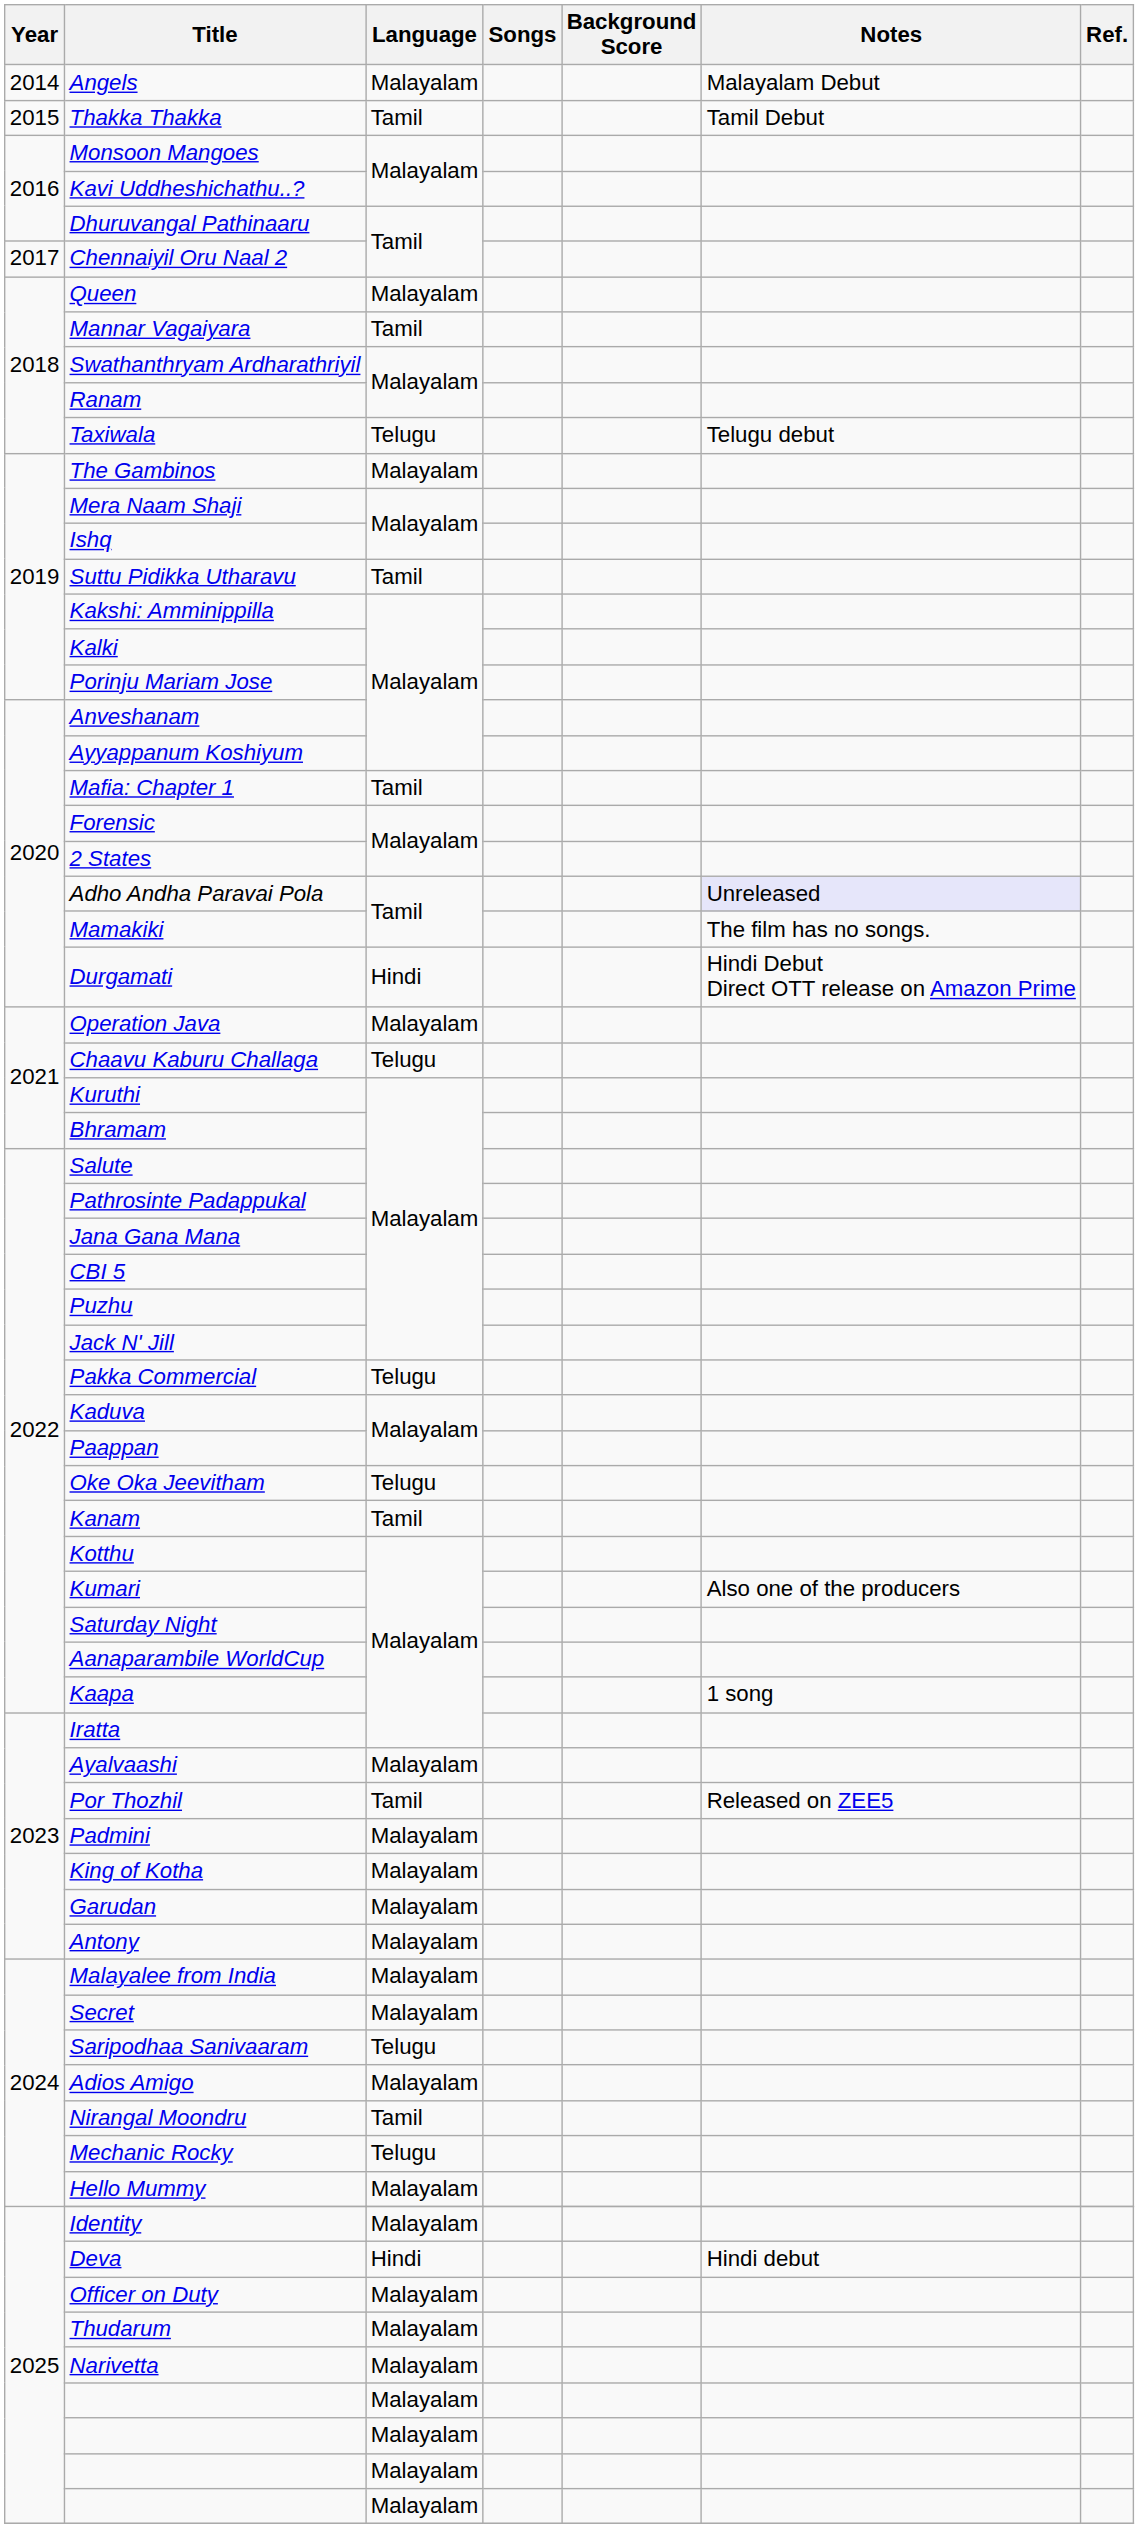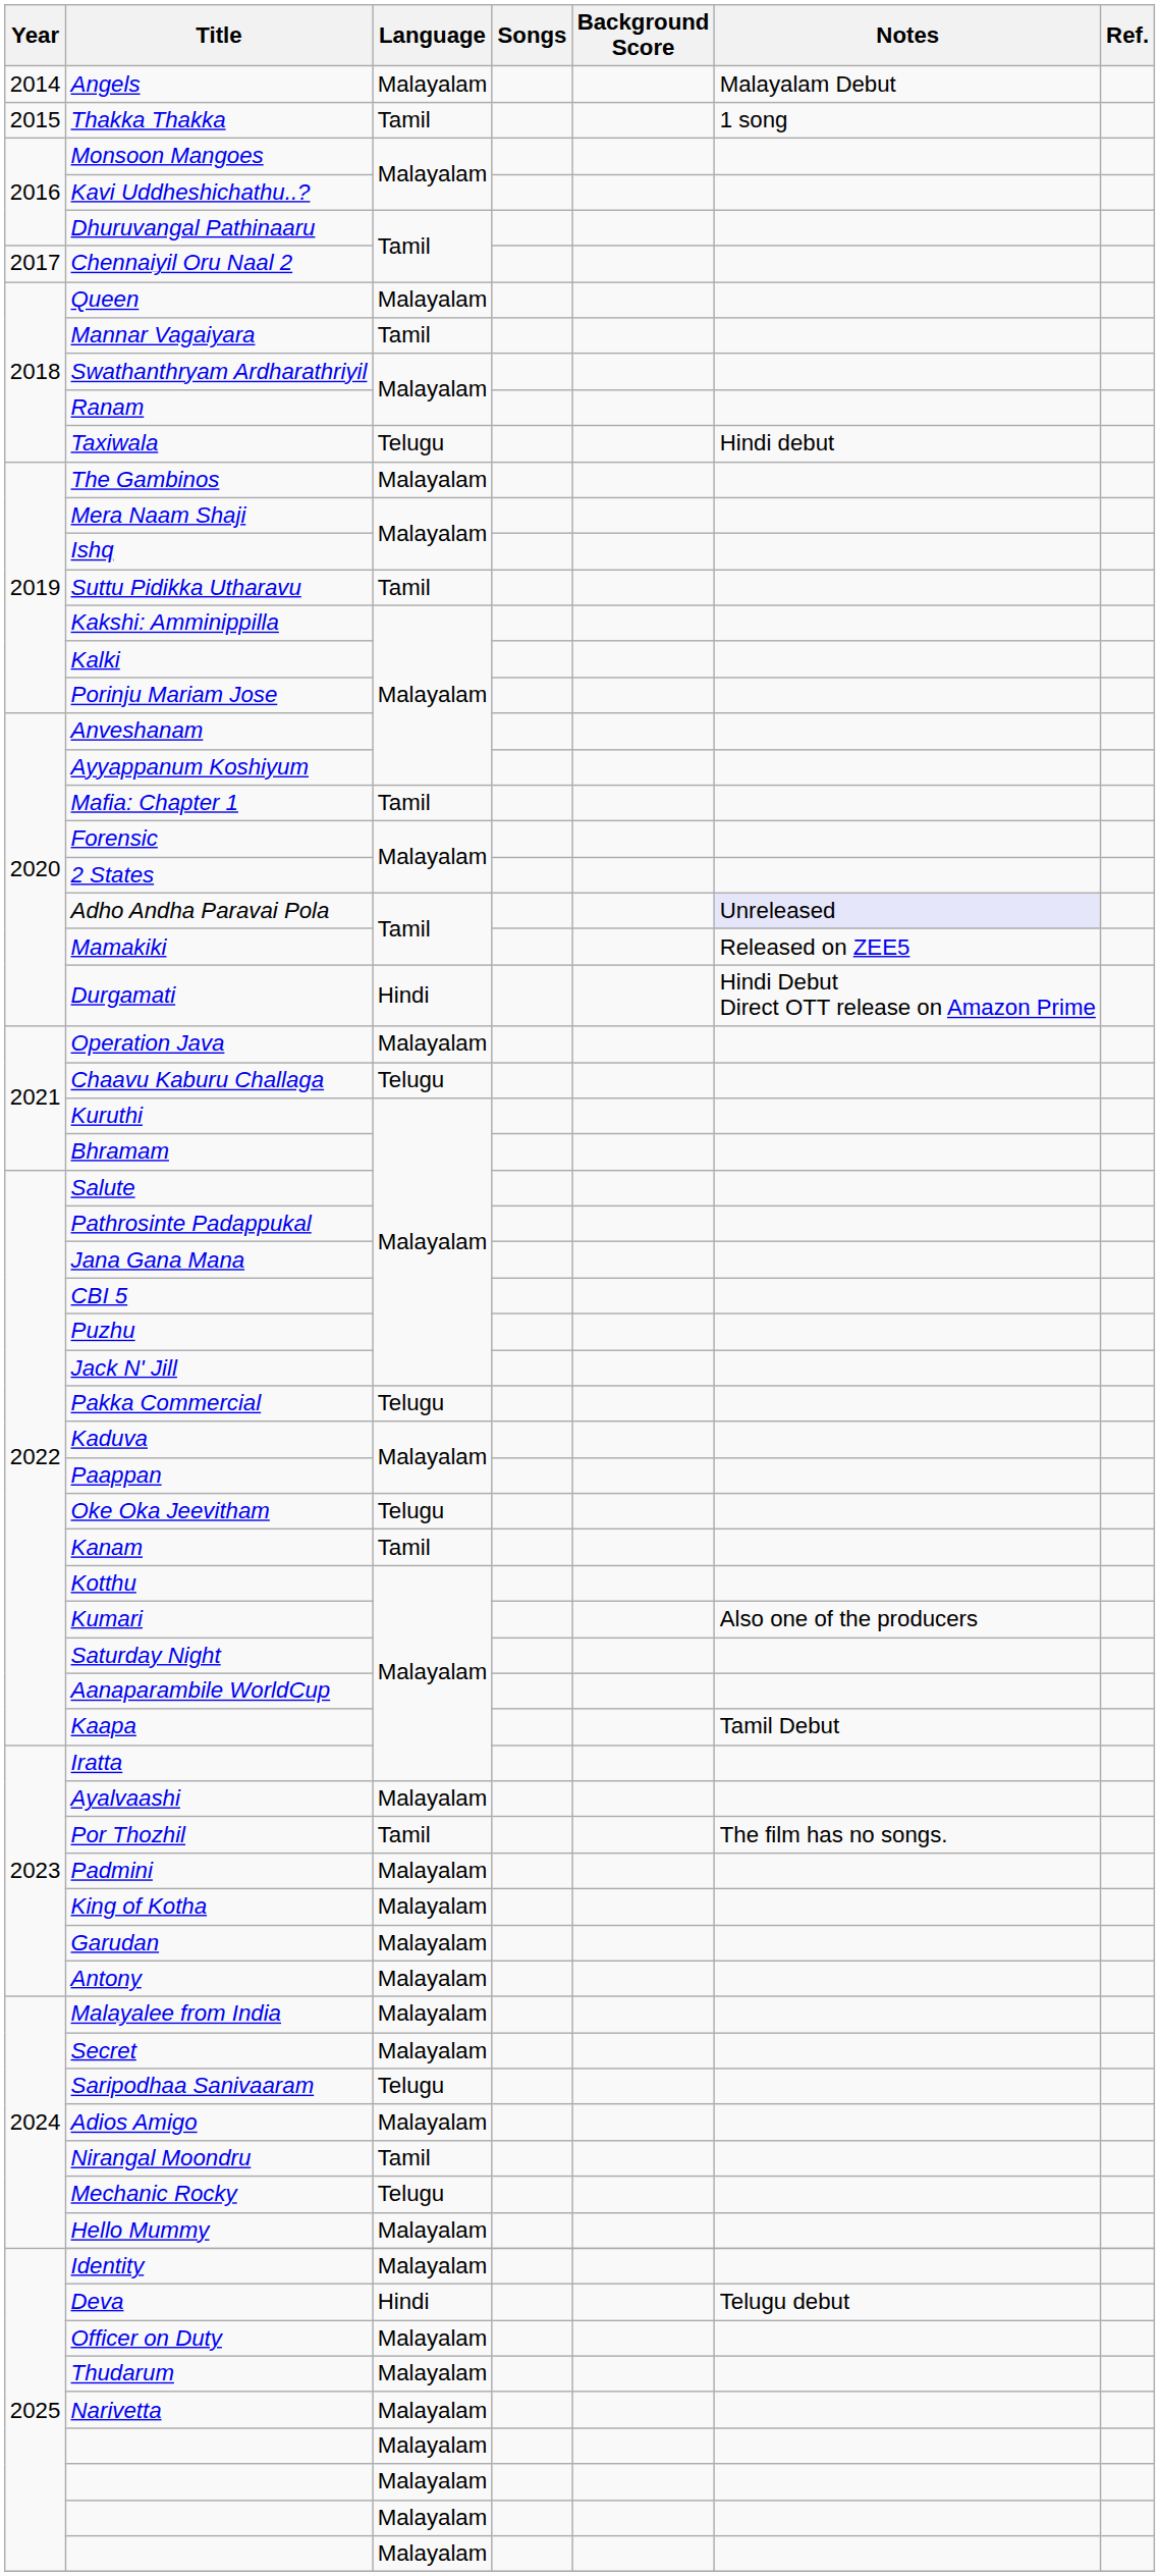 <table class="wikitable">
 <tr>
 <th>Year</th>
 <th>Title</th>
 <th>Language</th>
 <th>Songs</th>
 <th>Background<br>Score</th>
 <th>Notes</th>
 <th>Ref.</th>
 </tr>
 <tr>
 <td>2014</td>
 <td><em><a href='#'>Angels</a></em></td>
 <td>Malayalam</td>
 <td></td>
 <td></td>
 <td>Malayalam Debut</td>
 <td></td>
 </tr>
 <tr>
 <td>2015</td>
 <td><em><a href='#'>Thakka Thakka</a></em></td>
 <td>Tamil</td>
 <td></td>
 <td></td>
-<td>Tamil Debut</td>
+<td>1 song</td>
 <td></td>
 </tr>
 <tr>
 <td rowspan="3">2016</td>
 <td><em><a href='#'>Monsoon Mangoes</a></em></td>
 <td rowspan=2>Malayalam</td>
 <td></td>
 <td></td>
 <td></td>
 <td></td>
 </tr>
 <tr>
 <td><em><a href='#'>Kavi Uddheshichathu..?</a></em></td>
 <td></td>
 <td></td>
 <td></td>
 <td></td>
 </tr>
 <tr>
 <td><em><a href='#'>Dhuruvangal Pathinaaru</a></em></td>
 <td rowspan=2>Tamil</td>
 <td></td>
 <td></td>
 <td></td>
 <td></td>
 </tr>
 <tr>
 <td rowspan="1">2017</td>
 <td><em><a href='#'>Chennaiyil Oru Naal 2</a></em></td>
 <td></td>
 <td></td>
 <td></td>
 <td></td>
 </tr>
 <tr>
 <td rowspan="5">2018</td>
 <td><em><a href='#'>Queen</a></em></td>
 <td>Malayalam</td>
 <td></td>
 <td></td>
 <td></td>
 <td></td>
 </tr>
 <tr>
 <td><em><a href='#'>Mannar Vagaiyara</a></em></td>
 <td>Tamil</td>
 <td></td>
 <td></td>
 <td></td>
 <td></td>
 </tr>
 <tr>
 <td><em><a href='#'>Swathanthryam Ardharathriyil</a></em></td>
 <td rowspan=2>Malayalam</td>
 <td></td>
 <td></td>
 <td></td>
 <td></td>
 </tr>
 <tr>
 <td><em><a href='#'>Ranam</a></em></td>
 <td></td>
 <td></td>
 <td></td>
 <td></td>
 </tr>
 <tr>
 <td><em><a href='#'>Taxiwala</a></em></td>
 <td>Telugu</td>
 <td></td>
 <td></td>
-<td>Telugu debut</td>
+<td>Hindi debut</td>
 <td></td>
 </tr>
 <tr>
 <td rowspan="7">2019</td>
 <td><em><a href='#'>The Gambinos</a></em></td>
 <td>Malayalam</td>
 <td></td>
 <td></td>
 <td></td>
 <td></td>
 </tr>
 <tr>
 <td><em><a href='#'>Mera Naam Shaji</a></em></td>
 <td rowspan=2>Malayalam</td>
 <td></td>
 <td></td>
 <td></td>
 <td></td>
 </tr>
 <tr>
 <td><em><a href='#'>Ishq</a></em></td>
 <td></td>
 <td></td>
 <td></td>
 <td></td>
 </tr>
 <tr>
 <td><em><a href='#'>Suttu Pidikka Utharavu</a></em></td>
 <td>Tamil</td>
 <td></td>
 <td></td>
 <td></td>
 <td></td>
 </tr>
 <tr>
 <td><em><a href='#'>Kakshi: Amminippilla</a></em></td>
 <td rowspan=5>Malayalam</td>
 <td></td>
 <td></td>
 <td></td>
 <td></td>
 </tr>
 <tr>
 <td><em><a href='#'>Kalki</a></em></td>
 <td></td>
 <td></td>
 <td></td>
 <td></td>
 </tr>
 <tr>
 <td><em><a href='#'>Porinju Mariam Jose</a></em></td>
 <td></td>
 <td></td>
 <td></td>
 <td></td>
 </tr>
 <tr>
 <td rowspan="8">2020</td>
 <td><em><a href='#'>Anveshanam</a></em></td>
 <td></td>
 <td></td>
 <td></td>
 <td></td>
 </tr>
 <tr>
 <td><em><a href='#'>Ayyappanum Koshiyum</a></em></td>
 <td></td>
 <td></td>
 <td></td>
 <td></td>
 </tr>
 <tr>
 <td><em><a href='#'>Mafia: Chapter 1</a></em></td>
 <td>Tamil</td>
 <td></td>
 <td></td>
 <td></td>
 <td></td>
 </tr>
 <tr>
 <td><em><a href='#'>Forensic</a></em></td>
 <td rowspan=2>Malayalam</td>
 <td></td>
 <td></td>
 <td></td>
 <td></td>
 </tr>
 <tr>
 <td><em><a href='#'>2 States</a></em></td>
 <td></td>
 <td></td>
 <td></td>
 <td></td>
 </tr>
 <tr>
 <td><em>Adho Andha Paravai Pola</em></td>
 <td rowspan=2>Tamil</td>
 <td></td>
 <td></td>
 <td style="background: lavender;">Unreleased</td>
 <td></td>
 </tr>
 <tr>
 <td><em><a href='#'>Mamakiki</a></em></td>
 <td></td>
 <td></td>
-<td>The film has no songs.</td>
+<td>Released on <a href='#'>ZEE5</a></td>
 <td></td>
 </tr>
 <tr>
 <td><a href='#'><em>Durgamati</em></a></td>
 <td>Hindi</td>
 <td></td>
 <td></td>
 <td>Hindi Debut<br>Direct OTT release on <a href='#'>Amazon Prime</a></td>
 <td></td>
 </tr>
 <tr>
 <td rowspan="4">2021</td>
 <td><em><a href='#'>Operation Java</a></em></td>
 <td Malayalam>Malayalam</td>
 <td></td>
 <td></td>
 <td></td>
 <td></td>
 </tr>
 <tr>
 <td><em><a href='#'>Chaavu Kaburu Challaga</a></em></td>
 <td>Telugu</td>
 <td></td>
 <td></td>
 <td></td>
 <td></td>
 </tr>
 <tr>
 <td><em><a href='#'>Kuruthi</a></em></td>
 <td rowspan=8>Malayalam</td>
 <td></td>
 <td></td>
 <td></td>
 <td></td>
 </tr>
 <tr>
 <td><em><a href='#'>Bhramam</a></em></td>
 <td></td>
 <td></td>
 <td></td>
 <td></td>
 </tr>
 <tr>
 <td rowspan="16">2022</td>
 <td><em><a href='#'>Salute</a></em></td>
 <td></td>
 <td></td>
 <td></td>
 <td></td>
 </tr>
 <tr>
 <td><em><a href='#'>Pathrosinte Padappukal</a></em></td>
 <td></td>
 <td></td>
 <td></td>
 <td></td>
 </tr>
 <tr>
 <td><em><a href='#'>Jana Gana Mana</a></em></td>
 <td></td>
 <td></td>
 <td></td>
 <td></td>
 </tr>
 <tr>
 <td><em><a href='#'>CBI 5</a></em></td>
 <td></td>
 <td></td>
 <td></td>
 <td></td>
 </tr>
 <tr>
 <td><em><a href='#'>Puzhu</a></em></td>
 <td></td>
 <td></td>
 <td></td>
 <td></td>
 </tr>
 <tr>
 <td><em><a href='#'>Jack N' Jill</a></em></td>
 <td></td>
 <td></td>
 <td></td>
 <td></td>
 </tr>
 <tr>
 <td><em><a href='#'>Pakka Commercial</a></em></td>
 <td Telugu>Telugu</td>
 <td></td>
 <td></td>
 <td></td>
 <td></td>
 </tr>
 <tr>
 <td><em><a href='#'>Kaduva</a></em></td>
 <td rowspan="2">Malayalam</td>
 <td></td>
 <td></td>
 <td></td>
 <td></td>
 </tr>
 <tr>
 <td><em><a href='#'>Paappan</a></em></td>
 <td></td>
 <td></td>
 <td></td>
 <td></td>
 </tr>
 <tr>
 <td><em><a href='#'>Oke Oka Jeevitham</a></em></td>
 <td>Telugu</td>
 <td></td>
 <td></td>
 <td></td>
 <td></td>
 </tr>
 <tr>
 <td><em><a href='#'>Kanam</a></em></td>
 <td>Tamil</td>
 <td></td>
 <td></td>
 <td></td>
 <td></td>
 </tr>
 <tr>
 <td><em><a href='#'>Kotthu</a></em></td>
 <td rowspan=6>Malayalam</td>
 <td></td>
 <td></td>
 <td></td>
 <td></td>
 </tr>
 <tr>
 <td><em><a href='#'>Kumari</a></em></td>
 <td></td>
 <td></td>
 <td>Also one of the producers</td>
 <td></td>
 </tr>
 <tr>
 <td><em><a href='#'>Saturday Night</a></em></td>
 <td></td>
 <td></td>
 <td></td>
 <td></td>
 </tr>
 <tr>
 <td><em><a href='#'>Aanaparambile WorldCup</a></em></td>
 <td></td>
 <td></td>
 <td></td>
 <td></td>
 </tr>
 <tr>
 <td><em><a href='#'>Kaapa</a></em></td>
 <td></td>
 <td></td>
-<td>1 song</td>
+<td>Tamil Debut</td>
 <td></td>
 </tr>
 <tr>
 <td rowspan="7">2023</td>
 <td><em><a href='#'>Iratta</a></em></td>
 <td></td>
 <td></td>
 <td></td>
 <td></td>
 </tr>
 <tr>
 <td><em><a href='#'>Ayalvaashi</a></em></td>
 <td>Malayalam</td>
 <td></td>
 <td></td>
 <td></td>
 <td></td>
 </tr>
 <tr>
 <td><em><a href='#'>Por Thozhil</a></em></td>
 <td>Tamil</td>
 <td></td>
 <td></td>
-<td>Released on <a href='#'>ZEE5</a></td>
+<td>The film has no songs.</td>
 <td></td>
 </tr>
 <tr>
 <td><em><a href='#'>Padmini</a></em></td>
 <td>Malayalam</td>
 <td></td>
 <td></td>
 <td></td>
 <td></td>
 </tr>
 <tr>
 <td><em><a href='#'>King of Kotha</a></em></td>
 <td>Malayalam</td>
 <td></td>
 <td></td>
 <td></td>
 <td></td>
 </tr>
 <tr>
 <td><em><a href='#'>Garudan</a></em></td>
 <td>Malayalam</td>
 <td></td>
 <td></td>
 <td></td>
 <td></td>
 </tr>
 <tr>
 <td><em><a href='#'>Antony</a></em></td>
 <td>Malayalam</td>
 <td></td>
 <td></td>
 <td></td>
 <td></td>
 </tr>
 <tr>
 <td rowspan=7>2024</td>
 <td><em><a href='#'>Malayalee from India</a></em></td>
 <td>Malayalam</td>
 <td></td>
 <td></td>
 <td></td>
 <td></td>
 </tr>
 <tr>
 <td><em><a href='#'>Secret</a></em></td>
 <td>Malayalam</td>
 <td></td>
 <td></td>
 <td></td>
 <td></td>
 </tr>
 <tr>
 <td><em><a href='#'>Saripodhaa Sanivaaram</a></em></td>
 <td>Telugu</td>
 <td></td>
 <td></td>
 <td></td>
 <td></td>
 </tr>
 <tr>
 <td><em><a href='#'>Adios Amigo</a></em></td>
 <td>Malayalam</td>
 <td></td>
 <td></td>
 <td></td>
 <td></td>
 </tr>
 <tr>
 <td><em><a href='#'>Nirangal Moondru</a></em></td>
 <td>Tamil</td>
 <td></td>
 <td></td>
 <td></td>
 <td></td>
 </tr>
 <tr>
 <td><em><a href='#'>Mechanic Rocky</a></em></td>
 <td>Telugu</td>
 <td></td>
 <td></td>
 <td></td>
 <td></td>
 </tr>
 <tr>
 <td><em><a href='#'>Hello Mummy</a></em></td>
 <td>Malayalam</td>
 <td></td>
 <td></td>
 <td></td>
 <td></td>
 </tr>
 <tr>
 <td rowspan="10">2025</td>
 </tr>
 <tr>
 <td><em><a href='#'>Identity</a></em></td>
 <td>Malayalam</td>
 <td></td>
 <td></td>
 <td></td>
 <td></td>
 </tr>
 <tr>
 <td><em><a href='#'>Deva</a></em></td>
 <td>Hindi</td>
 <td></td>
 <td></td>
-<td>Hindi debut</td>
+<td>Telugu debut</td>
 <td></td>
 </tr>
 <tr>
 <td><em><a href='#'>Officer on Duty</a></em></td>
 <td>Malayalam</td>
 <td></td>
 <td></td>
 <td></td>
 <td></td>
 </tr>
 <tr>
 <td><em><a href='#'>Thudarum</a></em></td>
 <td>Malayalam</td>
 <td></td>
 <td></td>
 <td></td>
 <td></td>
 </tr>
 <tr>
 <td><em><a href='#'>Narivetta</a></em></td>
 <td>Malayalam</td>
 <td></td>
 <td></td>
 <td></td>
 <td></td>
 </tr>
 <tr>
 <td></td>
 <td>Malayalam</td>
 <td></td>
 <td></td>
 <td></td>
 <td></td>
 </tr>
 <tr>
 <td></td>
 <td>Malayalam</td>
 <td></td>
 <td></td>
 <td></td>
 <td></td>
 </tr>
 <tr>
 <td></td>
 <td>Malayalam</td>
 <td></td>
 <td></td>
 <td></td>
 <td></td>
 </tr>
 <tr>
 <td></td>
 <td>Malayalam</td>
 <td></td>
 <td></td>
 <td></td>
 <td></td>
 </tr>
 <tr>
 </tr>
 </table>
